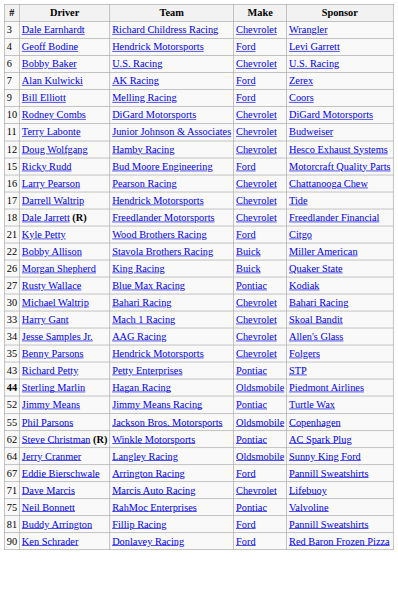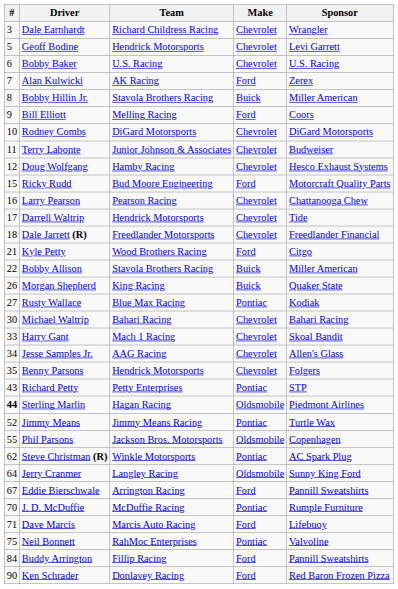 <table class="wikitable" style="font-size:95%">
 <tr>
 <th>#</th>
 <th>Driver</th>
 <th>Team</th>
 <th>Make</th>
 <th>Sponsor</th>
 </tr>
 <tr>
 <td>3</td>
 <td><a href='#'>Dale Earnhardt</a></td>
 <td><a href='#'>Richard Childress Racing</a></td>
 <td><a href='#'>Chevrolet</a></td>
 <td><a href='#'>Wrangler</a></td>
 </tr>
 <tr>
-<td>4</td>
+<td>5</td>
 <td><a href='#'>Geoff Bodine</a></td>
 <td><a href='#'>Hendrick Motorsports</a></td>
-<td><a href='#'>Ford</a></td>
+<td><a href='#'>Chevrolet</a></td>
 <td><a href='#'>Levi Garrett</a></td>
 </tr>
 <tr>
 <td>6</td>
 <td><a href='#'>Bobby Baker</a></td>
 <td><a href='#'>U.S. Racing</a></td>
 <td><a href='#'>Chevrolet</a></td>
 <td><a href='#'>U.S. Racing</a></td>
 </tr>
 <tr>
 <td>7</td>
 <td><a href='#'>Alan Kulwicki</a></td>
 <td><a href='#'>AK Racing</a></td>
 <td><a href='#'>Ford</a></td>
 <td><a href='#'>Zerex</a></td>
+</tr>
+<tr>
+<td>8</td>
+<td><a href='#'>Bobby Hillin Jr.</a></td>
+<td><a href='#'>Stavola Brothers Racing</a></td>
+<td><a href='#'>Buick</a></td>
+<td><a href='#'>Miller American</a></td>
 </tr>
 <tr>
 <td>9</td>
 <td><a href='#'>Bill Elliott</a></td>
 <td><a href='#'>Melling Racing</a></td>
 <td><a href='#'>Ford</a></td>
 <td><a href='#'>Coors</a></td>
 </tr>
 <tr>
 <td>10</td>
 <td><a href='#'>Rodney Combs</a></td>
 <td><a href='#'>DiGard Motorsports</a></td>
 <td><a href='#'>Chevrolet</a></td>
 <td><a href='#'>DiGard Motorsports</a></td>
 </tr>
 <tr>
 <td>11</td>
 <td><a href='#'>Terry Labonte</a></td>
 <td><a href='#'>Junior Johnson & Associates</a></td>
 <td><a href='#'>Chevrolet</a></td>
 <td><a href='#'>Budweiser</a></td>
 </tr>
 <tr>
 <td>12</td>
 <td><a href='#'>Doug Wolfgang</a></td>
 <td><a href='#'>Hamby Racing</a></td>
 <td><a href='#'>Chevrolet</a></td>
 <td><a href='#'>Hesco Exhaust Systems</a></td>
 </tr>
 <tr>
 <td>15</td>
 <td><a href='#'>Ricky Rudd</a></td>
 <td><a href='#'>Bud Moore Engineering</a></td>
 <td><a href='#'>Ford</a></td>
 <td><a href='#'>Motorcraft Quality Parts</a></td>
 </tr>
 <tr>
 <td>16</td>
 <td><a href='#'>Larry Pearson</a></td>
 <td><a href='#'>Pearson Racing</a></td>
 <td><a href='#'>Chevrolet</a></td>
 <td><a href='#'>Chattanooga Chew</a></td>
 </tr>
 <tr>
 <td>17</td>
 <td><a href='#'>Darrell Waltrip</a></td>
 <td><a href='#'>Hendrick Motorsports</a></td>
 <td><a href='#'>Chevrolet</a></td>
 <td><a href='#'>Tide</a></td>
 </tr>
 <tr>
 <td>18</td>
 <td><a href='#'>Dale Jarrett</a> <strong>(R)</strong></td>
 <td><a href='#'>Freedlander Motorsports</a></td>
 <td><a href='#'>Chevrolet</a></td>
 <td><a href='#'>Freedlander Financial</a></td>
 </tr>
 <tr>
 <td>21</td>
 <td><a href='#'>Kyle Petty</a></td>
 <td><a href='#'>Wood Brothers Racing</a></td>
 <td><a href='#'>Ford</a></td>
 <td><a href='#'>Citgo</a></td>
 </tr>
 <tr>
 <td>22</td>
 <td><a href='#'>Bobby Allison</a></td>
 <td><a href='#'>Stavola Brothers Racing</a></td>
 <td><a href='#'>Buick</a></td>
 <td><a href='#'>Miller American</a></td>
 </tr>
 <tr>
 <td>26</td>
 <td><a href='#'>Morgan Shepherd</a></td>
 <td><a href='#'>King Racing</a></td>
 <td><a href='#'>Buick</a></td>
 <td><a href='#'>Quaker State</a></td>
 </tr>
 <tr>
 <td>27</td>
 <td><a href='#'>Rusty Wallace</a></td>
 <td><a href='#'>Blue Max Racing</a></td>
 <td><a href='#'>Pontiac</a></td>
 <td><a href='#'>Kodiak</a></td>
 </tr>
 <tr>
 <td>30</td>
 <td><a href='#'>Michael Waltrip</a></td>
 <td><a href='#'>Bahari Racing</a></td>
 <td><a href='#'>Chevrolet</a></td>
 <td><a href='#'>Bahari Racing</a></td>
 </tr>
 <tr>
 <td>33</td>
 <td><a href='#'>Harry Gant</a></td>
 <td><a href='#'>Mach 1 Racing</a></td>
 <td><a href='#'>Chevrolet</a></td>
 <td><a href='#'>Skoal Bandit</a></td>
 </tr>
 <tr>
 <td>34</td>
 <td><a href='#'>Jesse Samples Jr.</a></td>
 <td><a href='#'>AAG Racing</a></td>
 <td><a href='#'>Chevrolet</a></td>
 <td><a href='#'>Allen's Glass</a></td>
 </tr>
 <tr>
 <td>35</td>
 <td><a href='#'>Benny Parsons</a></td>
 <td><a href='#'>Hendrick Motorsports</a></td>
 <td><a href='#'>Chevrolet</a></td>
 <td><a href='#'>Folgers</a></td>
 </tr>
 <tr>
 <td>43</td>
 <td><a href='#'>Richard Petty</a></td>
 <td><a href='#'>Petty Enterprises</a></td>
 <td><a href='#'>Pontiac</a></td>
 <td><a href='#'>STP</a></td>
 </tr>
 <tr>
 <td><strong>44</strong></td>
 <td><a href='#'>Sterling Marlin</a></td>
 <td><a href='#'>Hagan Racing</a></td>
 <td><a href='#'>Oldsmobile</a></td>
 <td><a href='#'>Piedmont Airlines</a></td>
 </tr>
 <tr>
 <td>52</td>
 <td><a href='#'>Jimmy Means</a></td>
 <td><a href='#'>Jimmy Means Racing</a></td>
 <td><a href='#'>Pontiac</a></td>
 <td><a href='#'>Turtle Wax</a></td>
 </tr>
 <tr>
 <td>55</td>
 <td><a href='#'>Phil Parsons</a></td>
 <td><a href='#'>Jackson Bros. Motorsports</a></td>
 <td><a href='#'>Oldsmobile</a></td>
 <td><a href='#'>Copenhagen</a></td>
 </tr>
 <tr>
 <td>62</td>
 <td><a href='#'>Steve Christman</a> <strong>(R)</strong></td>
 <td><a href='#'>Winkle Motorsports</a></td>
 <td><a href='#'>Pontiac</a></td>
 <td><a href='#'>AC Spark Plug</a></td>
 </tr>
 <tr>
 <td>64</td>
 <td><a href='#'>Jerry Cranmer</a></td>
 <td><a href='#'>Langley Racing</a></td>
 <td><a href='#'>Oldsmobile</a></td>
 <td><a href='#'>Sunny King Ford</a></td>
 </tr>
 <tr>
 <td>67</td>
 <td><a href='#'>Eddie Bierschwale</a></td>
 <td><a href='#'>Arrington Racing</a></td>
 <td><a href='#'>Ford</a></td>
 <td><a href='#'>Pannill Sweatshirts</a></td>
 </tr>
 <tr>
+<td>70</td>
+<td><a href='#'>J. D. McDuffie</a></td>
+<td><a href='#'>McDuffie Racing</a></td>
+<td><a href='#'>Pontiac</a></td>
+<td><a href='#'>Rumple Furniture</a></td>
+</tr>
+<tr>
 <td>71</td>
 <td><a href='#'>Dave Marcis</a></td>
 <td><a href='#'>Marcis Auto Racing</a></td>
-<td><a href='#'>Chevrolet</a></td>
+<td><a href='#'>Ford</a></td>
 <td><a href='#'>Lifebuoy</a></td>
 </tr>
 <tr>
 <td>75</td>
 <td><a href='#'>Neil Bonnett</a></td>
 <td><a href='#'>RahMoc Enterprises</a></td>
 <td><a href='#'>Pontiac</a></td>
 <td><a href='#'>Valvoline</a></td>
 </tr>
 <tr>
-<td>81</td>
+<td>84</td>
 <td><a href='#'>Buddy Arrington</a></td>
 <td><a href='#'>Fillip Racing</a></td>
 <td><a href='#'>Ford</a></td>
 <td><a href='#'>Pannill Sweatshirts</a></td>
 </tr>
 <tr>
 <td>90</td>
 <td><a href='#'>Ken Schrader</a></td>
 <td><a href='#'>Donlavey Racing</a></td>
 <td><a href='#'>Ford</a></td>
 <td><a href='#'>Red Baron Frozen Pizza</a></td>
 </tr>
 </table>
